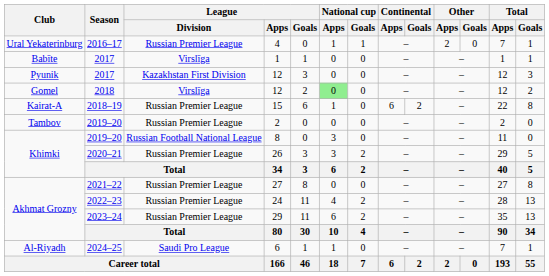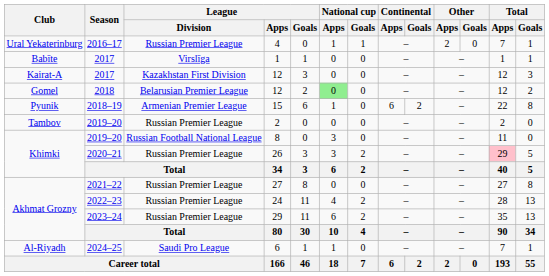 <table class="wikitable" style="text-align:center">
 <tr>
 <th rowspan="2">Club</th>
 <th rowspan="2">Season</th>
 <th colspan="3">League</th>
 <th colspan="2">National cup</th>
 <th colspan="2">Continental</th>
 <th colspan="2">Other</th>
 <th colspan="2">Total</th>
 </tr>
 <tr>
 <th>Division</th>
 <th>Apps</th>
 <th>Goals</th>
 <th>Apps</th>
 <th>Goals</th>
 <th>Apps</th>
 <th>Goals</th>
 <th>Apps</th>
 <th>Goals</th>
 <th>Apps</th>
 <th>Goals</th>
 </tr>
 <tr>
 <td><a href='#'>Ural Yekaterinburg</a></td>
 <td><a href='#'>2016–17</a></td>
 <td><a href='#'>Russian Premier League</a></td>
 <td>4</td>
 <td>0</td>
 <td>1</td>
 <td>1</td>
 <td colspan="2">–</td>
 <td>2</td>
 <td>0</td>
 <td>7</td>
 <td>1</td>
 </tr>
 <tr>
 <td><a href='#'>Babīte</a></td>
 <td><a href='#'>2017</a></td>
 <td><a href='#'>Virslīga</a></td>
 <td>1</td>
 <td>1</td>
 <td>0</td>
 <td>0</td>
 <td colspan="2">–</td>
 <td colspan="2">–</td>
 <td>1</td>
 <td>1</td>
 </tr>
 <tr>
-<td><a href='#'>Pyunik</a></td>
+<td><a href='#'>Kairat-A</a></td>
 <td><a href='#'>2017</a></td>
 <td><a href='#'>Kazakhstan First Division</a></td>
 <td>12</td>
 <td>3</td>
 <td>0</td>
 <td>0</td>
 <td colspan="2">–</td>
 <td colspan="2">–</td>
 <td>12</td>
 <td>3</td>
 </tr>
 <tr>
 <td><a href='#'>Gomel</a></td>
 <td><a href='#'>2018</a></td>
-<td><a href='#'>Virslīga</a></td>
+<td><a href='#'>Belarusian Premier League</a></td>
 <td>12</td>
 <td>2</td>
 <td style="background: lightgreen;">0</td>
 <td>0</td>
 <td colspan="2">–</td>
 <td colspan="2">–</td>
 <td>12</td>
 <td>2</td>
 </tr>
 <tr>
-<td><a href='#'>Kairat-A</a></td>
+<td><a href='#'>Pyunik</a></td>
 <td><a href='#'>2018–19</a></td>
-<td>Russian Premier League</td>
+<td><a href='#'>Armenian Premier League</a></td>
 <td>15</td>
 <td>6</td>
 <td>1</td>
 <td>0</td>
 <td>6</td>
 <td>2</td>
 <td colspan="2">–</td>
 <td>22</td>
 <td>8</td>
 </tr>
 <tr>
 <td><a href='#'>Tambov</a></td>
 <td><a href='#'>2019–20</a></td>
 <td>Russian Premier League</td>
 <td>2</td>
 <td>0</td>
 <td>0</td>
 <td>0</td>
 <td colspan="2">–</td>
 <td colspan="2">–</td>
 <td>2</td>
 <td>0</td>
 </tr>
 <tr>
 <td rowspan="3"><a href='#'>Khimki</a></td>
 <td><a href='#'>2019–20</a></td>
 <td><a href='#'>Russian Football National League</a></td>
 <td>8</td>
 <td>0</td>
 <td>3</td>
 <td>0</td>
 <td colspan="2">–</td>
 <td colspan="2">–</td>
 <td>11</td>
 <td>0</td>
 </tr>
 <tr>
 <td><a href='#'>2020–21</a></td>
 <td>Russian Premier League</td>
 <td>26</td>
 <td>3</td>
 <td>3</td>
 <td>2</td>
 <td colspan="2">–</td>
 <td colspan="2">–</td>
-<td>29</td>
+<td style="background: pink;">29</td>
 <td>5</td>
 </tr>
 <tr>
 <th colspan="2">Total</th>
 <th>34</th>
 <th>3</th>
 <th>6</th>
 <th>2</th>
 <th colspan=2>–</th>
 <th colspan=2>–</th>
 <th>40</th>
 <th>5</th>
 </tr>
 <tr>
 <td rowspan="4"><a href='#'>Akhmat Grozny</a></td>
 <td><a href='#'>2021–22</a></td>
 <td>Russian Premier League</td>
 <td>27</td>
 <td>8</td>
 <td>0</td>
 <td>0</td>
 <td colspan="2">–</td>
 <td colspan="2">–</td>
 <td>27</td>
 <td>8</td>
 </tr>
 <tr>
 <td><a href='#'>2022–23</a></td>
 <td>Russian Premier League</td>
 <td>24</td>
 <td>11</td>
 <td>4</td>
 <td>2</td>
 <td colspan="2">–</td>
 <td colspan="2">–</td>
 <td>28</td>
 <td>13</td>
 </tr>
 <tr>
 <td><a href='#'>2023–24</a></td>
 <td>Russian Premier League</td>
 <td>29</td>
 <td>11</td>
 <td>6</td>
 <td>2</td>
 <td colspan="2">–</td>
 <td colspan="2">–</td>
 <td>35</td>
 <td>13</td>
 </tr>
 <tr>
 <th colspan="2">Total</th>
 <th>80</th>
 <th>30</th>
 <th>10</th>
 <th>4</th>
 <th colspan=2>–</th>
 <th colspan=2>–</th>
 <th>90</th>
 <th>34</th>
 </tr>
 <tr>
 <td><a href='#'>Al-Riyadh</a></td>
 <td><a href='#'>2024–25</a></td>
 <td><a href='#'>Saudi Pro League</a></td>
 <td>6</td>
 <td>1</td>
 <td>1</td>
 <td>0</td>
 <td colspan="2">–</td>
 <td colspan="2">–</td>
 <td>7</td>
 <td>1</td>
 </tr>
 <tr>
 <th colspan="3">Career total</th>
 <th>166</th>
 <th>46</th>
 <th>18</th>
 <th>7</th>
 <th>6</th>
 <th>2</th>
 <th>2</th>
 <th>0</th>
 <th>193</th>
 <th>55</th>
 </tr>
 </table>
